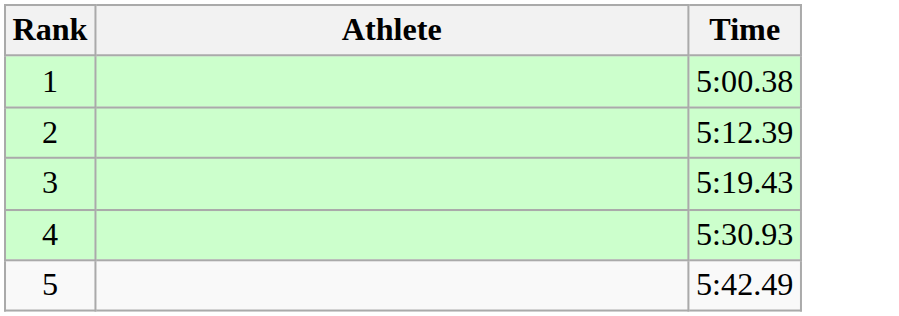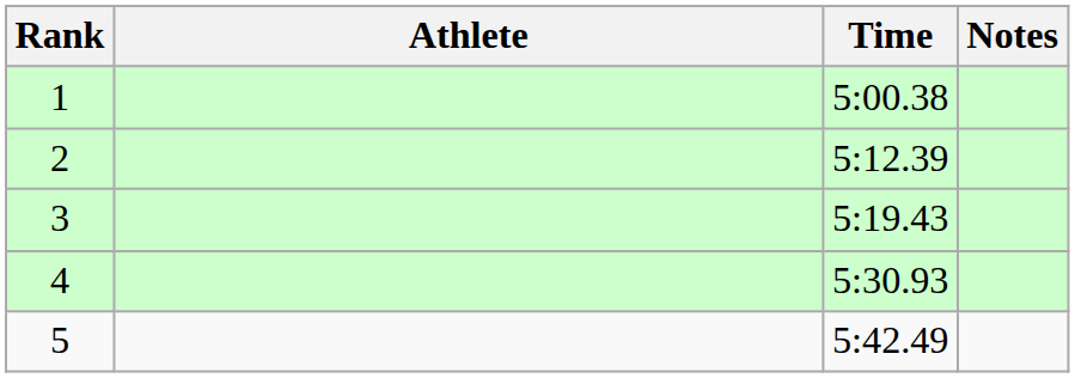 <table class="wikitable" style="text-align:center">
 <tr>
 <th>Rank</th>
 <th Style="width:18em">Athlete</th>
 <th>Time</th>
+<th>Notes</th>
 </tr>
 <tr style="background:#cfc">
 <td>1</td>
 <td style="text-align:left"></td>
 <td>5:00.38</td>
+<td></td>
 </tr>
 <tr style="background:#cfc">
 <td>2</td>
 <td style="text-align:left"></td>
 <td>5:12.39</td>
+<td></td>
 </tr>
 <tr style="background:#cfc">
 <td>3</td>
 <td style="text-align:left"></td>
 <td>5:19.43</td>
+<td></td>
 </tr>
 <tr style="background:#cfc">
 <td>4</td>
 <td style="text-align:left"></td>
 <td>5:30.93</td>
+<td></td>
 </tr>
 <tr>
 <td>5</td>
 <td style="text-align:left"></td>
 <td>5:42.49</td>
+<td></td>
 </tr>
 </table>
